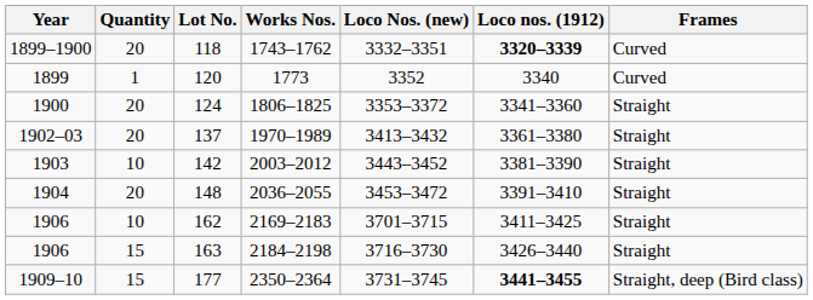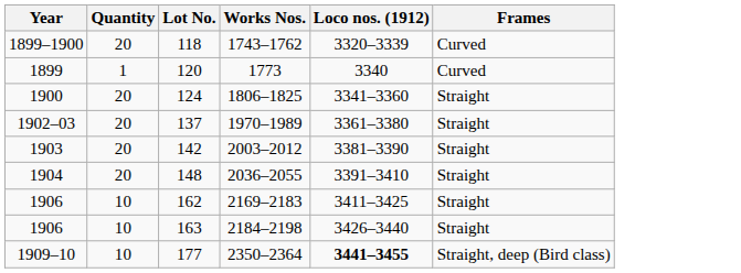 <table class="wikitable mw-collapsible" style="text-align:center">
 <tr>
 <th>Year</th>
 <th>Quantity</th>
 <th>Lot No.</th>
 <th>Works Nos.</th>
-<th>Loco Nos. (new)</th>
 <th>Loco nos. (1912)</th>
 <th>Frames</th>
 </tr>
 <tr>
 <td>1899–1900</td>
 <td>20</td>
 <td>118</td>
 <td>1743–1762</td>
-<td>3332–3351</td>
-<td><strong>3320–3339</strong></td>
+<td>3320–3339</td>
 <td align=left>Curved</td>
 </tr>
 <tr>
 <td>1899</td>
 <td>1</td>
 <td>120</td>
 <td>1773</td>
-<td>3352</td>
 <td>3340</td>
 <td align=left>Curved</td>
 </tr>
 <tr>
 <td>1900</td>
 <td>20</td>
 <td>124</td>
 <td>1806–1825</td>
-<td>3353–3372</td>
 <td>3341–3360</td>
 <td align=left>Straight</td>
 </tr>
 <tr>
 <td>1902–03</td>
 <td>20</td>
 <td>137</td>
 <td>1970–1989</td>
-<td>3413–3432</td>
 <td>3361–3380</td>
 <td align=left>Straight</td>
 </tr>
 <tr>
 <td>1903</td>
-<td>10</td>
+<td>20</td>
 <td>142</td>
 <td>2003–2012</td>
-<td>3443–3452</td>
 <td>3381–3390</td>
 <td align=left>Straight</td>
 </tr>
 <tr>
 <td>1904</td>
 <td>20</td>
 <td>148</td>
 <td>2036–2055</td>
-<td>3453–3472</td>
 <td>3391–3410</td>
 <td align=left>Straight</td>
 </tr>
 <tr>
 <td>1906</td>
 <td>10</td>
 <td>162</td>
 <td>2169–2183</td>
-<td>3701–3715</td>
 <td>3411–3425</td>
 <td align=left>Straight</td>
 </tr>
 <tr>
 <td>1906</td>
-<td>15</td>
+<td>10</td>
 <td>163</td>
 <td>2184–2198</td>
-<td>3716–3730</td>
 <td>3426–3440</td>
 <td align=left>Straight</td>
 </tr>
 <tr>
 <td>1909–10</td>
-<td>15</td>
+<td>10</td>
 <td>177</td>
 <td>2350–2364</td>
-<td>3731–3745</td>
 <td><strong>3441–3455</strong></td>
 <td align=left>Straight, deep (Bird class)</td>
 </tr>
 </table>
